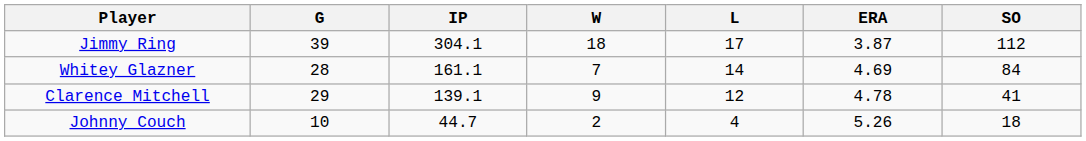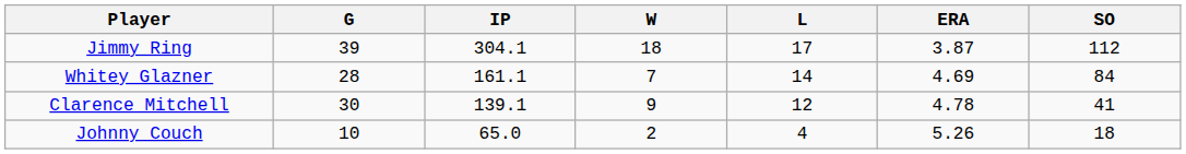 <table class="wikitable sortable">
 <tr>
 <th bgcolor="#DDDDFF" width="16%">Player</th>
 <th bgcolor="#DDDDFF" width="9%">G</th>
 <th bgcolor="#DDDDFF" width="9%">IP</th>
 <th bgcolor="#DDDDFF" width="9%">W</th>
 <th bgcolor="#DDDDFF" width="9%">L</th>
 <th bgcolor="#DDDDFF" width="9%">ERA</th>
 <th bgcolor="#DDDDFF" width="9%">SO</th>
 </tr>
 <tr align="center">
 <td><a href='#'>Jimmy Ring</a></td>
 <td>39</td>
 <td>304.1</td>
 <td>18</td>
 <td>17</td>
 <td>3.87</td>
 <td>112</td>
 </tr>
 <tr align=center>
 <td><a href='#'>Whitey Glazner</a></td>
 <td>28</td>
 <td>161.1</td>
 <td>7</td>
 <td>14</td>
 <td>4.69</td>
 <td>84</td>
 </tr>
 <tr align=center>
 <td><a href='#'>Clarence Mitchell</a></td>
-<td>29</td>
+<td>30</td>
 <td>139.1</td>
 <td>9</td>
 <td>12</td>
 <td>4.78</td>
 <td>41</td>
 </tr>
 <tr align=center>
 <td><a href='#'>Johnny Couch</a></td>
 <td>10</td>
-<td>44.7</td>
+<td>65.0</td>
 <td>2</td>
 <td>4</td>
 <td>5.26</td>
 <td>18</td>
 </tr>
 </table>
